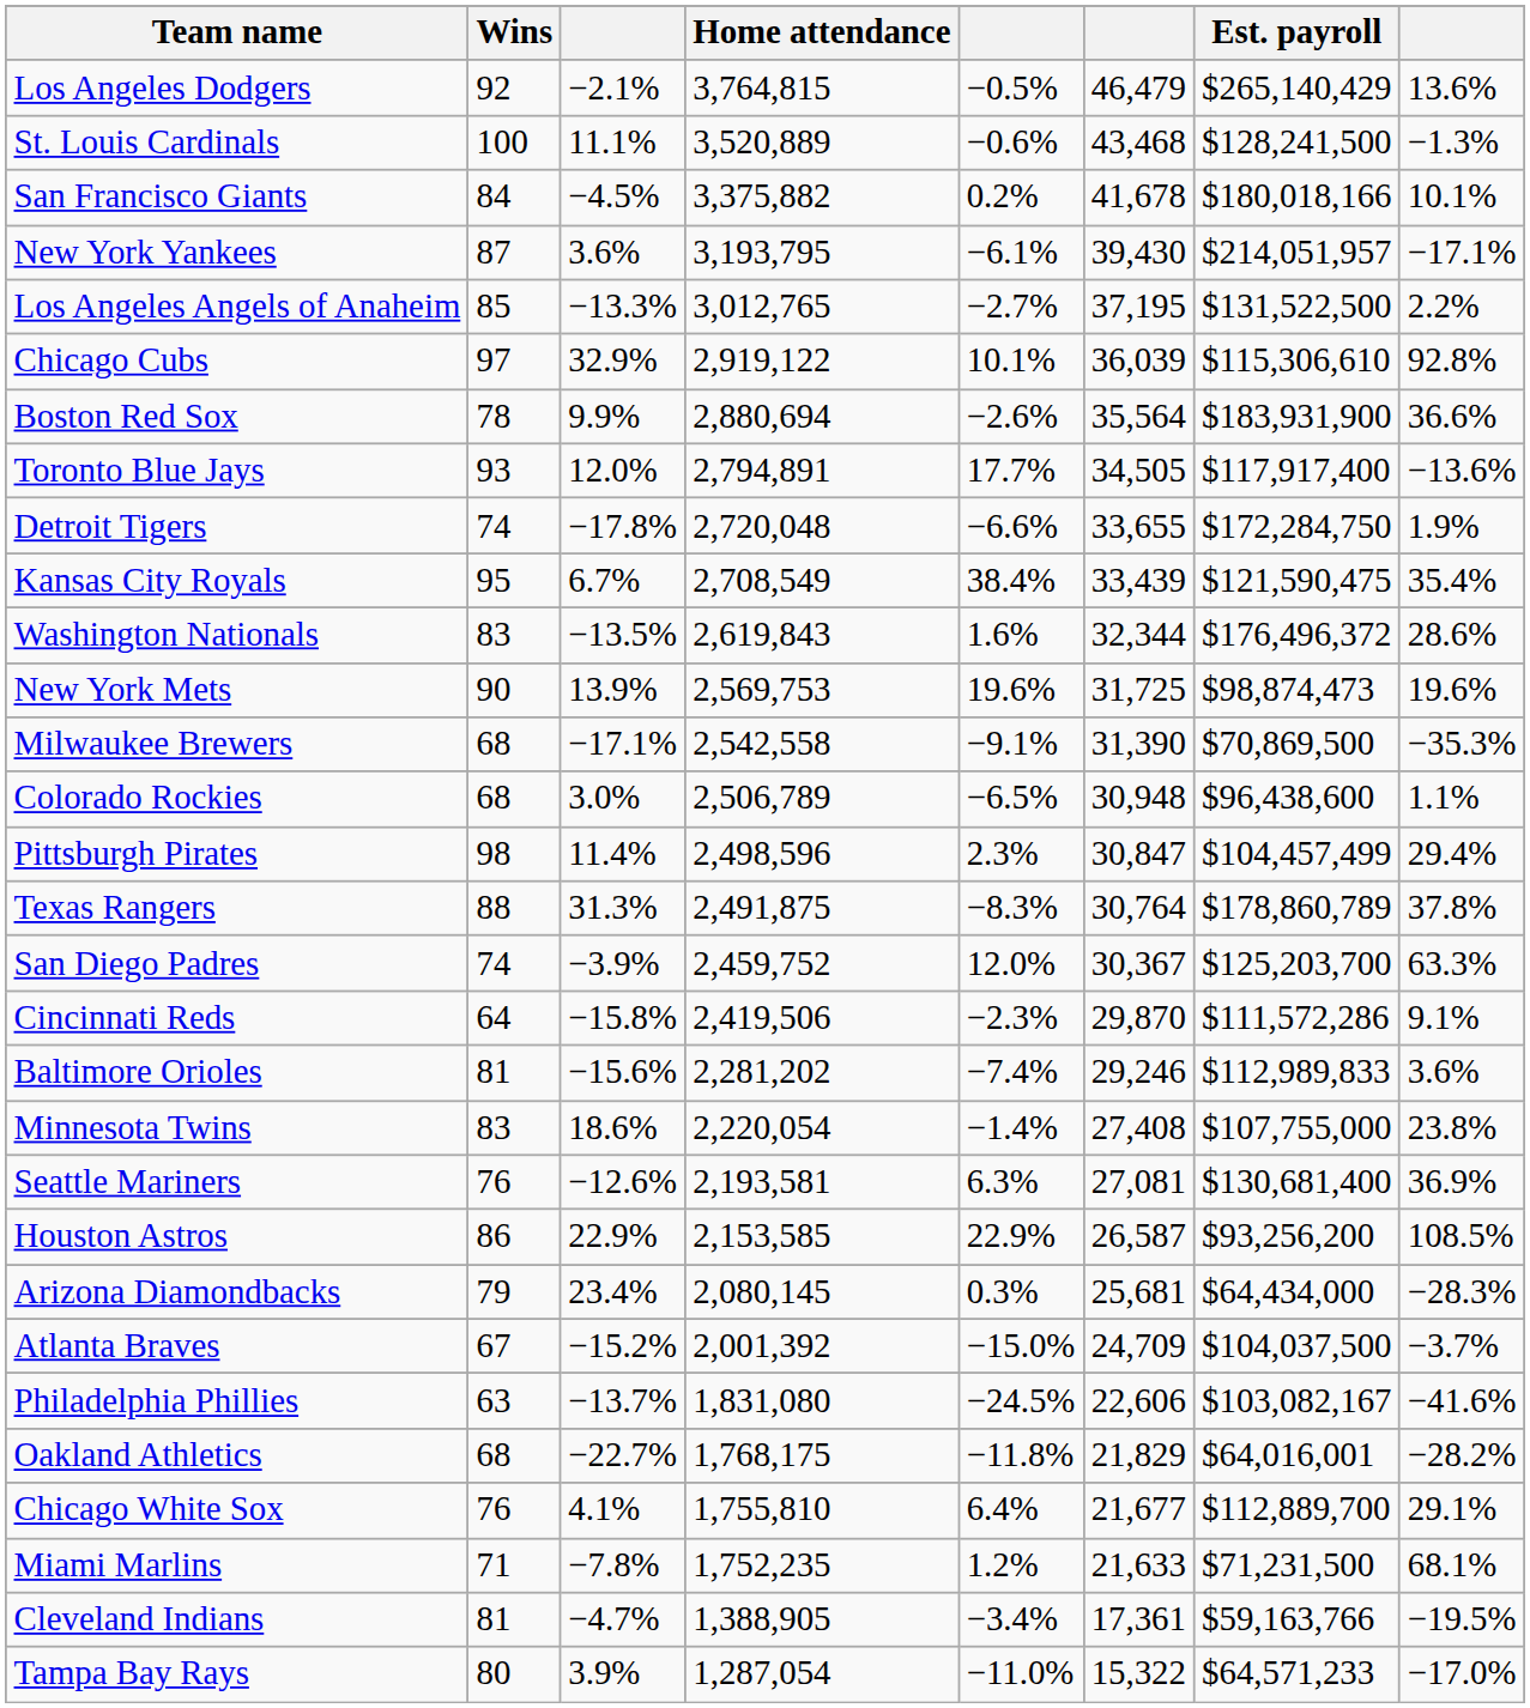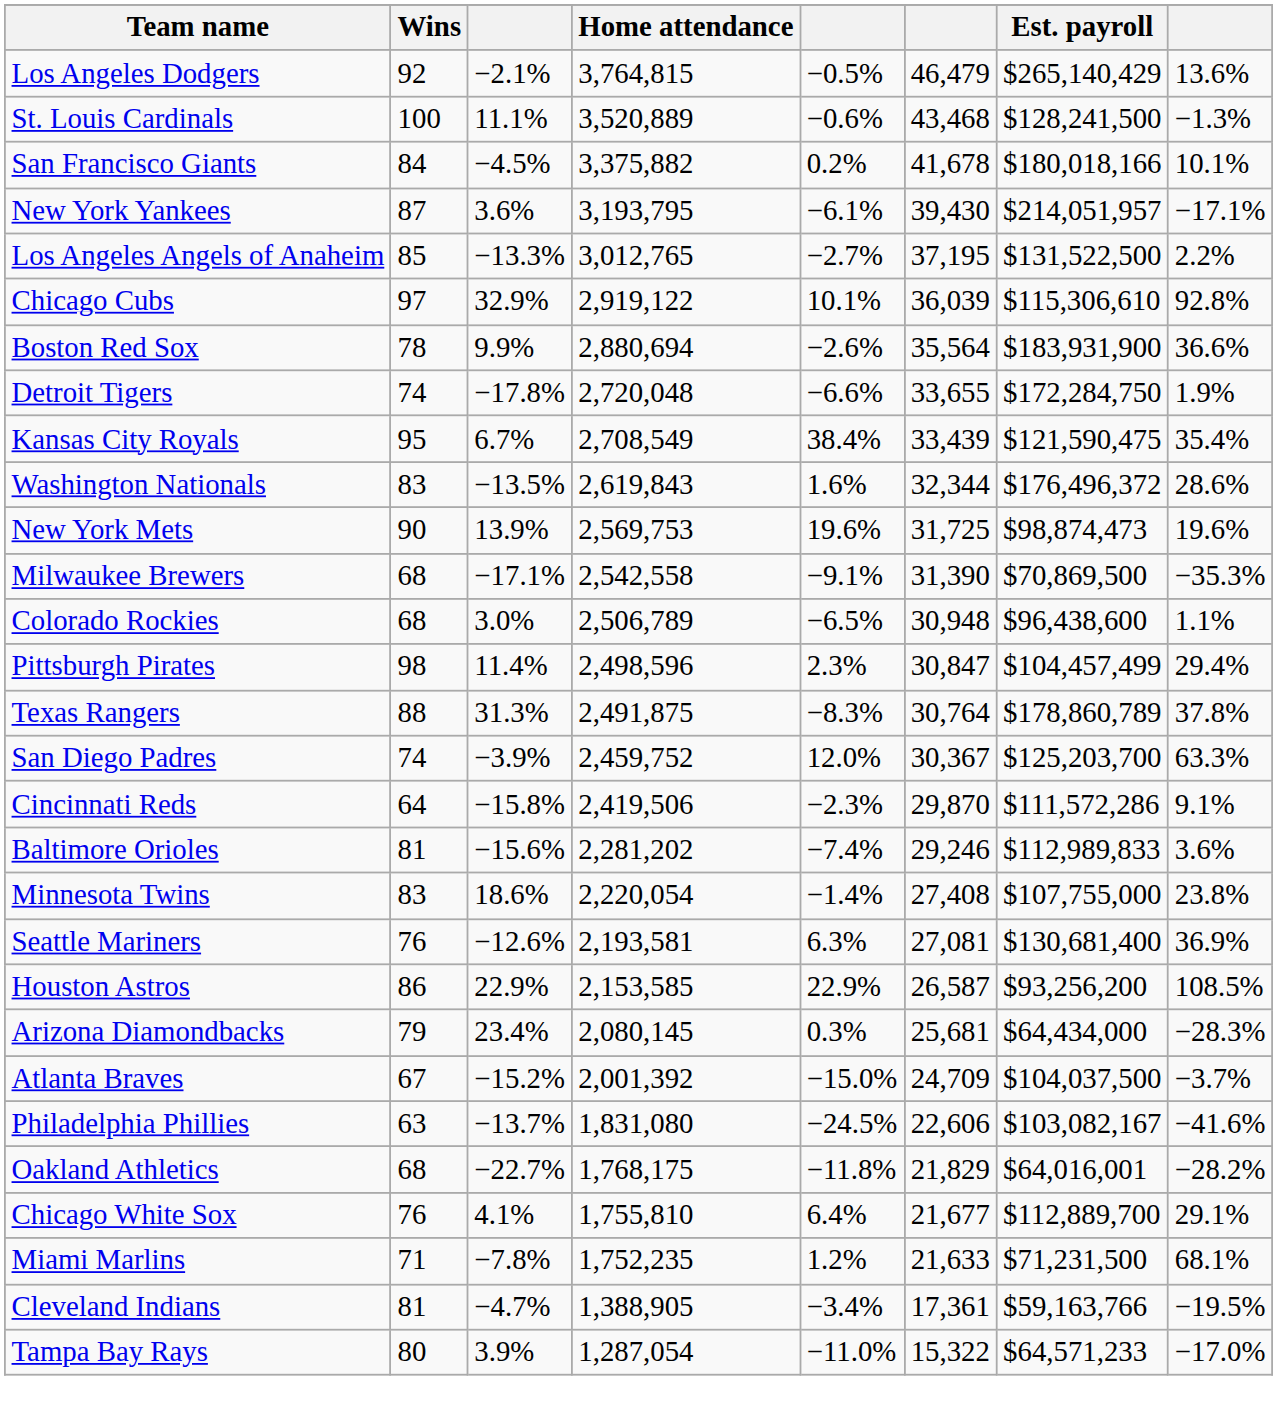 <table class="wikitable sortable">
 <tr style="text-align:center; font-size:larger;">
 </tr>
 <tr>
 <th>Team name</th>
 <th>Wins</th>
 <th></th>
 <th>Home attendance</th>
 <th></th>
 <th></th>
 <th>Est. payroll</th>
 <th></th>
 </tr>
 <tr>
 <td><a href='#'>Los Angeles Dodgers</a></td>
 <td>92</td>
 <td>−2.1%</td>
 <td>3,764,815</td>
 <td>−0.5%</td>
 <td>46,479</td>
 <td>$265,140,429</td>
 <td>13.6%</td>
 </tr>
 <tr>
 <td><a href='#'>St. Louis Cardinals</a></td>
 <td>100</td>
 <td>11.1%</td>
 <td>3,520,889</td>
 <td>−0.6%</td>
 <td>43,468</td>
 <td>$128,241,500</td>
 <td>−1.3%</td>
 </tr>
 <tr>
 <td><a href='#'>San Francisco Giants</a></td>
 <td>84</td>
 <td>−4.5%</td>
 <td>3,375,882</td>
 <td>0.2%</td>
 <td>41,678</td>
 <td>$180,018,166</td>
 <td>10.1%</td>
 </tr>
 <tr>
 <td><a href='#'>New York Yankees</a></td>
 <td>87</td>
 <td>3.6%</td>
 <td>3,193,795</td>
 <td>−6.1%</td>
 <td>39,430</td>
 <td>$214,051,957</td>
 <td>−17.1%</td>
 </tr>
 <tr>
 <td><a href='#'>Los Angeles Angels of Anaheim</a></td>
 <td>85</td>
 <td>−13.3%</td>
 <td>3,012,765</td>
 <td>−2.7%</td>
 <td>37,195</td>
 <td>$131,522,500</td>
 <td>2.2%</td>
 </tr>
 <tr>
 <td><a href='#'>Chicago Cubs</a></td>
 <td>97</td>
 <td>32.9%</td>
 <td>2,919,122</td>
 <td>10.1%</td>
 <td>36,039</td>
 <td>$115,306,610</td>
 <td>92.8%</td>
 </tr>
 <tr>
 <td><a href='#'>Boston Red Sox</a></td>
 <td>78</td>
 <td>9.9%</td>
 <td>2,880,694</td>
 <td>−2.6%</td>
 <td>35,564</td>
 <td>$183,931,900</td>
 <td>36.6%</td>
-</tr>
-<tr>
-<td><a href='#'>Toronto Blue Jays</a></td>
-<td>93</td>
-<td>12.0%</td>
-<td>2,794,891</td>
-<td>17.7%</td>
-<td>34,505</td>
-<td>$117,917,400</td>
-<td>−13.6%</td>
 </tr>
 <tr>
 <td><a href='#'>Detroit Tigers</a></td>
 <td>74</td>
 <td>−17.8%</td>
 <td>2,720,048</td>
 <td>−6.6%</td>
 <td>33,655</td>
 <td>$172,284,750</td>
 <td>1.9%</td>
 </tr>
 <tr>
 <td><a href='#'>Kansas City Royals</a></td>
 <td>95</td>
 <td>6.7%</td>
 <td>2,708,549</td>
 <td>38.4%</td>
 <td>33,439</td>
 <td>$121,590,475</td>
 <td>35.4%</td>
 </tr>
 <tr>
 <td><a href='#'>Washington Nationals</a></td>
 <td>83</td>
 <td>−13.5%</td>
 <td>2,619,843</td>
 <td>1.6%</td>
 <td>32,344</td>
 <td>$176,496,372</td>
 <td>28.6%</td>
 </tr>
 <tr>
 <td><a href='#'>New York Mets</a></td>
 <td>90</td>
 <td>13.9%</td>
 <td>2,569,753</td>
 <td>19.6%</td>
 <td>31,725</td>
 <td>$98,874,473</td>
 <td>19.6%</td>
 </tr>
 <tr>
 <td><a href='#'>Milwaukee Brewers</a></td>
 <td>68</td>
 <td>−17.1%</td>
 <td>2,542,558</td>
 <td>−9.1%</td>
 <td>31,390</td>
 <td>$70,869,500</td>
 <td>−35.3%</td>
 </tr>
 <tr>
 <td><a href='#'>Colorado Rockies</a></td>
 <td>68</td>
 <td>3.0%</td>
 <td>2,506,789</td>
 <td>−6.5%</td>
 <td>30,948</td>
 <td>$96,438,600</td>
 <td>1.1%</td>
 </tr>
 <tr>
 <td><a href='#'>Pittsburgh Pirates</a></td>
 <td>98</td>
 <td>11.4%</td>
 <td>2,498,596</td>
 <td>2.3%</td>
 <td>30,847</td>
 <td>$104,457,499</td>
 <td>29.4%</td>
 </tr>
 <tr>
 <td><a href='#'>Texas Rangers</a></td>
 <td>88</td>
 <td>31.3%</td>
 <td>2,491,875</td>
 <td>−8.3%</td>
 <td>30,764</td>
 <td>$178,860,789</td>
 <td>37.8%</td>
 </tr>
 <tr>
 <td><a href='#'>San Diego Padres</a></td>
 <td>74</td>
 <td>−3.9%</td>
 <td>2,459,752</td>
 <td>12.0%</td>
 <td>30,367</td>
 <td>$125,203,700</td>
 <td>63.3%</td>
 </tr>
 <tr>
 <td><a href='#'>Cincinnati Reds</a></td>
 <td>64</td>
 <td>−15.8%</td>
 <td>2,419,506</td>
 <td>−2.3%</td>
 <td>29,870</td>
 <td>$111,572,286</td>
 <td>9.1%</td>
 </tr>
 <tr>
 <td><a href='#'>Baltimore Orioles</a></td>
 <td>81</td>
 <td>−15.6%</td>
 <td>2,281,202</td>
 <td>−7.4%</td>
 <td>29,246</td>
 <td>$112,989,833</td>
 <td>3.6%</td>
 </tr>
 <tr>
 <td><a href='#'>Minnesota Twins</a></td>
 <td>83</td>
 <td>18.6%</td>
 <td>2,220,054</td>
 <td>−1.4%</td>
 <td>27,408</td>
 <td>$107,755,000</td>
 <td>23.8%</td>
 </tr>
 <tr>
 <td><a href='#'>Seattle Mariners</a></td>
 <td>76</td>
 <td>−12.6%</td>
 <td>2,193,581</td>
 <td>6.3%</td>
 <td>27,081</td>
 <td>$130,681,400</td>
 <td>36.9%</td>
 </tr>
 <tr>
 <td><a href='#'>Houston Astros</a></td>
 <td>86</td>
 <td>22.9%</td>
 <td>2,153,585</td>
 <td>22.9%</td>
 <td>26,587</td>
 <td>$93,256,200</td>
 <td>108.5%</td>
 </tr>
 <tr>
 <td><a href='#'>Arizona Diamondbacks</a></td>
 <td>79</td>
 <td>23.4%</td>
 <td>2,080,145</td>
 <td>0.3%</td>
 <td>25,681</td>
 <td>$64,434,000</td>
 <td>−28.3%</td>
 </tr>
 <tr>
 <td><a href='#'>Atlanta Braves</a></td>
 <td>67</td>
 <td>−15.2%</td>
 <td>2,001,392</td>
 <td>−15.0%</td>
 <td>24,709</td>
 <td>$104,037,500</td>
 <td>−3.7%</td>
 </tr>
 <tr>
 <td><a href='#'>Philadelphia Phillies</a></td>
 <td>63</td>
 <td>−13.7%</td>
 <td>1,831,080</td>
 <td>−24.5%</td>
 <td>22,606</td>
 <td>$103,082,167</td>
 <td>−41.6%</td>
 </tr>
 <tr>
 <td><a href='#'>Oakland Athletics</a></td>
 <td>68</td>
 <td>−22.7%</td>
 <td>1,768,175</td>
 <td>−11.8%</td>
 <td>21,829</td>
 <td>$64,016,001</td>
 <td>−28.2%</td>
 </tr>
 <tr>
 <td><a href='#'>Chicago White Sox</a></td>
 <td>76</td>
 <td>4.1%</td>
 <td>1,755,810</td>
 <td>6.4%</td>
 <td>21,677</td>
 <td>$112,889,700</td>
 <td>29.1%</td>
 </tr>
 <tr>
 <td><a href='#'>Miami Marlins</a></td>
 <td>71</td>
 <td>−7.8%</td>
 <td>1,752,235</td>
 <td>1.2%</td>
 <td>21,633</td>
 <td>$71,231,500</td>
 <td>68.1%</td>
 </tr>
 <tr>
 <td><a href='#'>Cleveland Indians</a></td>
 <td>81</td>
 <td>−4.7%</td>
 <td>1,388,905</td>
 <td>−3.4%</td>
 <td>17,361</td>
 <td>$59,163,766</td>
 <td>−19.5%</td>
 </tr>
 <tr>
 <td><a href='#'>Tampa Bay Rays</a></td>
 <td>80</td>
 <td>3.9%</td>
 <td>1,287,054</td>
 <td>−11.0%</td>
 <td>15,322</td>
 <td>$64,571,233</td>
 <td>−17.0%</td>
 </tr>
 </table>
